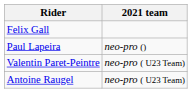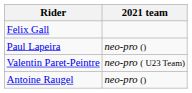 <table class="wikitable">
 <tr>
 <th>Rider</th>
 <th>2021 team</th>
 </tr>
 <tr>
 <td><a href='#'>Felix Gall</a></td>
 <td></td>
 </tr>
 <tr>
 <td><a href='#'>Paul Lapeira</a></td>
 <td><em>neo-pro</em> <small>()</small></td>
 </tr>
 <tr>
 <td><a href='#'>Valentin Paret-Peintre</a></td>
 <td><em>neo-pro</em> <small>( U23 Team)</small></td>
 </tr>
 <tr>
 <td><a href='#'>Antoine Raugel</a></td>
-<td><em>neo-pro</em> <small>( U23 Team)</small></td>
+<td><em>neo-pro</em> <small>()</small></td>
 </tr>
 </table>
